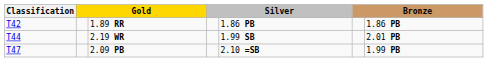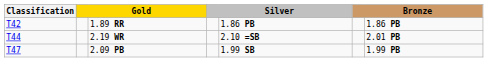 <table class=wikitable style="font-size:100%">
 <tr>
 <th rowspan="1" width="15%">Classification</th>
 <th colspan="2" style="background:gold;">Gold</th>
 <th colspan="2" style="background:silver;">Silver</th>
 <th colspan="2" style="background:#CC9966;">Bronze</th>
 </tr>
 <tr>
 <td><a href='#'>T42</a></td>
 <td></td>
 <td>1.89 <strong>RR</strong></td>
 <td></td>
 <td>1.86 <strong>PB</strong></td>
 <td></td>
 <td>1.86 <strong>PB</strong></td>
 </tr>
 <tr>
 <td><a href='#'>T44</a></td>
 <td></td>
 <td>2.19 <strong>WR</strong></td>
 <td></td>
-<td>1.99 <strong>SB</strong></td>
+<td>2.10 <strong>=SB</strong></td>
 <td></td>
 <td>2.01 <strong>PB</strong></td>
 </tr>
 <tr>
 <td><a href='#'>T47</a></td>
 <td></td>
 <td>2.09 <strong>PB</strong></td>
 <td></td>
-<td>2.10 <strong>=SB</strong></td>
+<td>1.99 <strong>SB</strong></td>
 <td></td>
 <td>1.99 <strong>PB</strong></td>
 </tr>
 </table>
